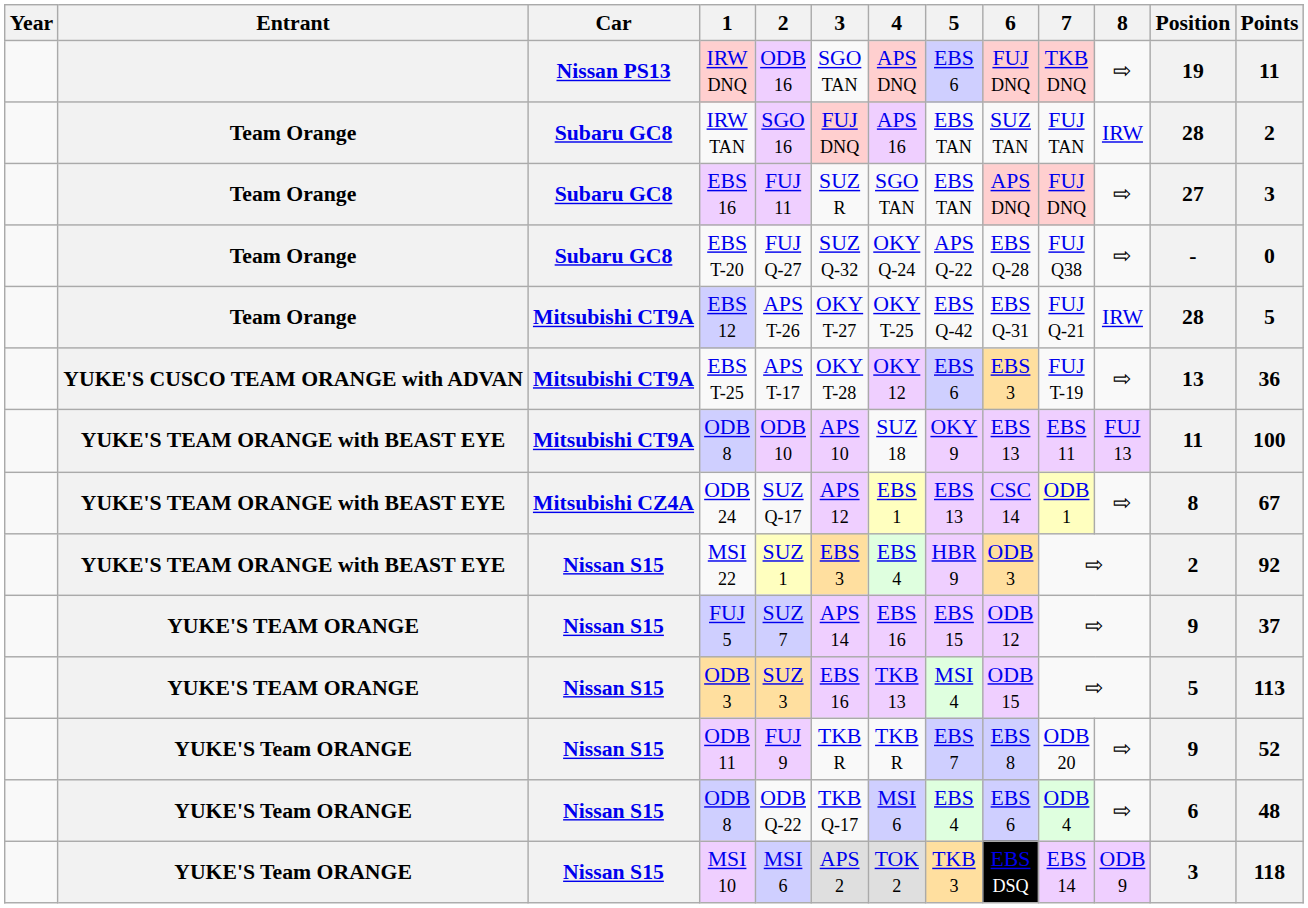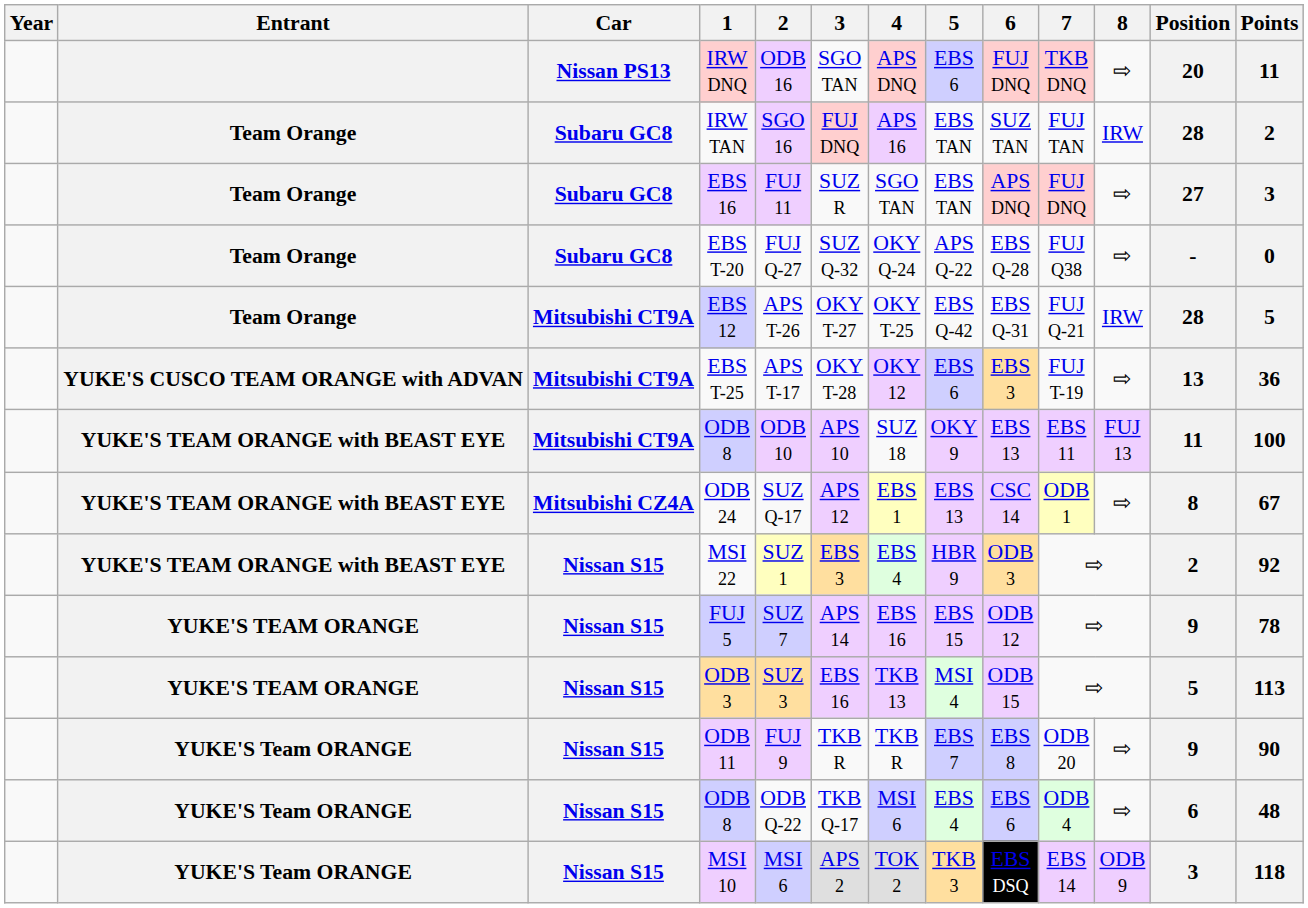 <table class="wikitable" style="text-align:center; font-size:95%">
 <tr>
 <th>Year</th>
 <th>Entrant</th>
 <th>Car</th>
 <th>1</th>
 <th>2</th>
 <th>3</th>
 <th>4</th>
 <th>5</th>
 <th>6</th>
 <th>7</th>
 <th>8</th>
 <th>Position</th>
 <th>Points</th>
 </tr>
 <tr>
 <td></td>
 <th></th>
 <th><a href='#'>Nissan PS13</a></th>
 <td style="background:#FFCFCF;"><a href='#'>IRW</a><br><small>DNQ</small></td>
 <td style="background:#EFCFFF;"><a href='#'>ODB</a><br><small>16</small></td>
 <td><a href='#'>SGO</a><br><small>TAN</small></td>
 <td style="background:#FFCFCF;"><a href='#'>APS</a><br><small>DNQ</small></td>
 <td style="background:#CFCFFF;"><a href='#'>EBS</a><br><small>6</small></td>
 <td style="background:#FFCFCF;"><a href='#'>FUJ</a><br><small>DNQ</small></td>
 <td style="background:#FFCFCF;"><a href='#'>TKB</a><br><small>DNQ</small></td>
 <td style="background:#">⇨</td>
-<th>19</th>
+<th>20</th>
 <th>11</th>
 </tr>
 <tr>
 <td></td>
 <th>Team Orange</th>
 <th><a href='#'>Subaru GC8</a></th>
 <td><a href='#'>IRW</a><br><small>TAN</small></td>
 <td style="background:#EFCFFF;"><a href='#'>SGO</a><br><small>16</small></td>
 <td style="background:#FFCFCF;"><a href='#'>FUJ</a><br><small>DNQ</small></td>
 <td style="background:#EFCFFF;"><a href='#'>APS</a><br><small>16</small></td>
 <td><a href='#'>EBS</a><br><small>TAN</small></td>
 <td><a href='#'>SUZ</a><br><small>TAN</small></td>
 <td><a href='#'>FUJ</a><br><small>TAN</small></td>
 <td><a href='#'>IRW</a><br><small></small></td>
 <th>28</th>
 <th>2</th>
 </tr>
 <tr>
 <td></td>
 <th>Team Orange</th>
 <th><a href='#'>Subaru GC8</a></th>
 <td style="background:#EFCFFF;"><a href='#'>EBS</a><br><small>16</small></td>
 <td style="background:#EFCFFF;"><a href='#'>FUJ</a><br><small>11</small></td>
 <td><a href='#'>SUZ</a><br><small>R</small></td>
 <td><a href='#'>SGO</a><br><small>TAN</small></td>
 <td><a href='#'>EBS</a><br><small>TAN</small></td>
 <td style="background:#FFCFCF;"><a href='#'>APS</a><br><small>DNQ</small></td>
 <td style="background:#FFCFCF;"><a href='#'>FUJ</a><br><small>DNQ</small></td>
 <td style="background:#">⇨</td>
 <th>27</th>
 <th>3</th>
 </tr>
 <tr>
 <td></td>
 <th>Team Orange</th>
 <th><a href='#'>Subaru GC8</a></th>
 <td><a href='#'>EBS</a><br><small>T-20</small></td>
 <td><a href='#'>FUJ</a><br><small>Q-27</small></td>
 <td><a href='#'>SUZ</a><br><small>Q-32</small></td>
 <td><a href='#'>OKY</a><br><small>Q-24</small></td>
 <td><a href='#'>APS</a><br><small>Q-22</small></td>
 <td><a href='#'>EBS</a><br><small>Q-28</small></td>
 <td><a href='#'>FUJ</a><br><small>Q38</small></td>
 <td style="background:#">⇨</td>
 <th>-</th>
 <th>0</th>
 </tr>
 <tr>
 <td></td>
 <th>Team Orange</th>
 <th><a href='#'>Mitsubishi CT9A</a></th>
 <td style="background:#CFCFFF;"><a href='#'>EBS</a><br><small>12</small></td>
 <td><a href='#'>APS</a><br><small>T-26</small></td>
 <td><a href='#'>OKY</a><br><small>T-27</small></td>
 <td><a href='#'>OKY</a><br><small>T-25</small></td>
 <td><a href='#'>EBS</a><br><small>Q-42</small></td>
 <td><a href='#'>EBS</a><br><small>Q-31</small></td>
 <td><a href='#'>FUJ</a><br><small>Q-21</small></td>
 <td><a href='#'>IRW</a><br><small></small></td>
 <th>28</th>
 <th>5</th>
 </tr>
 <tr>
 <td></td>
 <th>YUKE'S CUSCO TEAM ORANGE with ADVAN</th>
 <th><a href='#'>Mitsubishi CT9A</a></th>
 <td><a href='#'>EBS</a><br><small>T-25</small></td>
 <td><a href='#'>APS</a><br><small>T-17</small></td>
 <td><a href='#'>OKY</a><br><small>T-28</small></td>
 <td style="background:#EFCFFF;"><a href='#'>OKY</a><br><small>12</small></td>
 <td style="background:#CFCFFF;"><a href='#'>EBS</a><br><small>6</small></td>
 <td style="background:#FFDF9F;"><a href='#'>EBS</a><br><small>3</small></td>
 <td><a href='#'>FUJ</a><br><small>T-19</small></td>
 <td style="background:#">⇨</td>
 <th>13</th>
 <th>36</th>
 </tr>
 <tr>
 <td></td>
 <th>YUKE'S TEAM ORANGE with BEAST EYE</th>
 <th><a href='#'>Mitsubishi CT9A</a></th>
 <td style="background:#CFCFFF;"><a href='#'>ODB</a><br><small>8</small></td>
 <td style="background:#EFCFFF;"><a href='#'>ODB</a><br><small>10</small></td>
 <td style="background:#EFCFFF;"><a href='#'>APS</a><br><small>10</small></td>
 <td><a href='#'>SUZ</a><br><small>18</small></td>
 <td style="background:#EFCFFF;"><a href='#'>OKY</a><br><small>9</small></td>
 <td style="background:#EFCFFF;"><a href='#'>EBS</a><br><small>13</small></td>
 <td style="background:#EFCFFF;"><a href='#'>EBS</a><br><small>11</small></td>
 <td style="background:#EFCFFF;"><a href='#'>FUJ</a><br><small>13</small></td>
 <th>11</th>
 <th>100</th>
 </tr>
 <tr>
 <td></td>
 <th>YUKE'S TEAM ORANGE with BEAST EYE</th>
 <th><a href='#'>Mitsubishi CZ4A</a></th>
 <td><a href='#'>ODB</a><br><small>24</small></td>
 <td><a href='#'>SUZ</a><br><small>Q-17</small></td>
 <td style="background:#EFCFFF"><a href='#'>APS</a><br><small>12</small></td>
 <td style="background:#FFFFBF"><a href='#'>EBS</a><br><small>1</small></td>
 <td style="background:#EFCFFF"><a href='#'>EBS</a><br><small>13</small></td>
 <td style="background:#EFCFFF"><a href='#'>CSC</a><br><small>14</small></td>
 <td style="background:#FFFFBF"><a href='#'>ODB</a><br><small>1</small></td>
 <td style="background:#">⇨</td>
 <th>8</th>
 <th>67</th>
 </tr>
 <tr>
 <td></td>
 <th>YUKE'S TEAM ORANGE with BEAST EYE</th>
 <th><a href='#'>Nissan S15</a></th>
 <td><a href='#'>MSI</a><br><small>22</small></td>
 <td style="background:#FFFFBF"><a href='#'>SUZ</a><br><small>1</small></td>
 <td style="background:#FFDF9F"><a href='#'>EBS</a><br><small>3</small></td>
 <td style="background:#DFFFDF"><a href='#'>EBS</a><br><small>4</small></td>
 <td style="background:#EFCFFF"><a href='#'>HBR</a><br><small>9</small></td>
 <td style="background:#FFDF9F"><a href='#'>ODB</a><br><small>3</small></td>
 <td style="background:#" colspan="2">⇨</td>
 <th>2</th>
 <th>92</th>
 </tr>
 <tr>
 <td></td>
 <th>YUKE'S TEAM ORANGE</th>
 <th><a href='#'>Nissan S15</a></th>
 <td style="background:#CFCFFF"><a href='#'>FUJ</a><br><small>5</small></td>
 <td style="background:#CFCFFF"><a href='#'>SUZ</a><br><small>7</small></td>
 <td style="background:#EFCFFF"><a href='#'>APS</a><br><small>14</small></td>
 <td style="background:#EFCFFF"><a href='#'>EBS</a><br><small>16</small></td>
 <td style="background:#EFCFFF"><a href='#'>EBS</a><br><small>15</small></td>
 <td style="background:#EFCFFF"><a href='#'>ODB</a><br><small>12</small></td>
 <td style="background:#" colspan="2">⇨</td>
 <th>9</th>
-<th>37</th>
+<th>78</th>
 </tr>
 <tr>
 <td></td>
 <th>YUKE'S TEAM ORANGE</th>
 <th><a href='#'>Nissan S15</a></th>
 <td style="background:#FFDF9F"><a href='#'>ODB</a><br><small>3</small></td>
 <td style="background:#FFDF9F"><a href='#'>SUZ</a><br><small>3</small></td>
 <td style="background:#EFCFFF"><a href='#'>EBS</a><br><small>16</small></td>
 <td style="background:#EFCFFF"><a href='#'>TKB</a><br><small>13</small></td>
 <td style="background:#DFFFDF"><a href='#'>MSI</a><br><small>4</small></td>
 <td style="background:#EFCFFF"><a href='#'>ODB</a><br><small>15</small></td>
 <td style="background:#" colspan="2">⇨</td>
 <th>5</th>
 <th>113</th>
 </tr>
 <tr>
 <td></td>
 <th>YUKE'S Team ORANGE</th>
 <th><a href='#'>Nissan S15</a></th>
 <td style="background:#EFCFFF"><a href='#'>ODB</a><br><small>11</small></td>
 <td style="background:#EFCFFF;"><a href='#'>FUJ</a><br><small>9</small></td>
 <td><a href='#'>TKB</a><br><small>R</small></td>
 <td><a href='#'>TKB</a><br><small>R</small></td>
 <td style="background:#CFCFFF;"><a href='#'>EBS</a><br><small>7</small></td>
 <td style="background:#CFCFFF;"><a href='#'>EBS</a><br><small>8</small></td>
 <td><a href='#'>ODB</a><br><small>20</small></td>
 <td>⇨</td>
 <th>9</th>
-<th>52</th>
+<th>90</th>
 </tr>
 <tr>
 <td></td>
 <th>YUKE'S Team ORANGE</th>
 <th><a href='#'>Nissan S15</a></th>
 <td style="background:#CFCFFF;"><a href='#'>ODB</a><br><small>8</small></td>
 <td><a href='#'>ODB</a><br><small>Q-22</small></td>
 <td><a href='#'>TKB</a><br><small>Q-17</small></td>
 <td style="background:#CFCFFF;"><a href='#'>MSI</a><br><small>6</small></td>
 <td style="background:#DFFFDF"><a href='#'>EBS</a><br><small>4</small></td>
 <td style="background:#CFCFFF;"><a href='#'>EBS</a><br><small>6</small></td>
 <td style="background:#DFFFDF"><a href='#'>ODB</a><br><small>4</small></td>
 <td>⇨</td>
 <th>6</th>
 <th>48</th>
 </tr>
 <tr>
 <td></td>
 <th>YUKE'S Team ORANGE</th>
 <th><a href='#'>Nissan S15</a></th>
 <td style="background:#EFCFFF;"><a href='#'>MSI</a><br><small>10</small></td>
 <td style="background:#CFCFFF;"><a href='#'>MSI</a><br><small>6</small></td>
 <td style="background:#DFDFDF;"><a href='#'>APS</a><br><small>2</small></td>
 <td style="background:#DFDFDF;"><a href='#'>TOK</a><br><small>2</small></td>
 <td style="background:#FFDF9F;"><a href='#'>TKB</a><br><small>3</small></td>
 <td style="background:#000000; color:white"><a href='#'><span>EBS</span></a><br><small>DSQ</small></td>
 <td style="background:#EFCFFF;"><a href='#'>EBS</a><br><small>14</small></td>
 <td style="background:#EFCFFF;"><a href='#'>ODB</a><br><small>9</small></td>
 <th>3</th>
 <th>118</th>
 </tr>
 </table>
